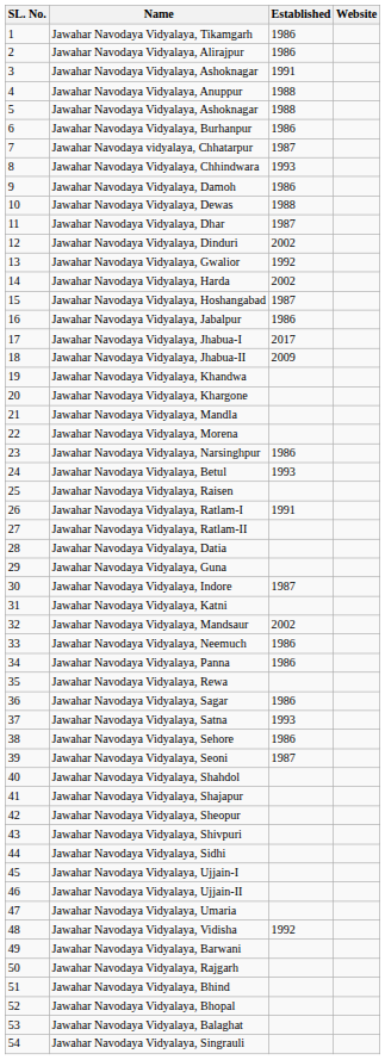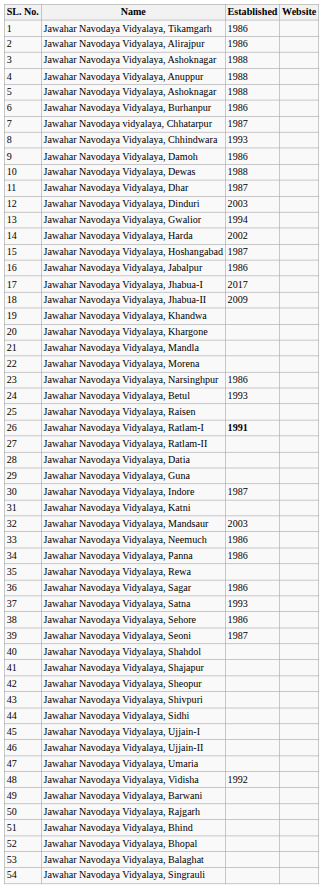 <table class="wikitable sortable mw-collapsible">
 <tr>
 <th>SL. No.</th>
 <th>Name</th>
 <th>Established</th>
 <th>Website</th>
 </tr>
 <tr>
 <td>1</td>
 <td>Jawahar Navodaya Vidyalaya, Tikamgarh</td>
 <td>1986</td>
 <td></td>
 </tr>
 <tr>
 <td>2</td>
 <td>Jawahar Navodaya Vidyalaya, Alirajpur</td>
 <td>1986</td>
 <td></td>
 </tr>
 <tr>
 <td>3</td>
 <td>Jawahar Navodaya Vidyalaya, Ashoknagar</td>
-<td>1991</td>
+<td>1988</td>
 <td></td>
 </tr>
 <tr>
 <td>4</td>
 <td>Jawahar Navodaya Vidyalaya, Anuppur</td>
 <td>1988</td>
 <td></td>
 </tr>
 <tr>
 <td>5</td>
 <td>Jawahar Navodaya Vidyalaya, Ashoknagar</td>
 <td>1988</td>
 <td></td>
 </tr>
 <tr>
 <td>6</td>
 <td>Jawahar Navodaya Vidyalaya, Burhanpur</td>
 <td>1986</td>
 <td></td>
 </tr>
 <tr>
 <td>7</td>
 <td>Jawahar Navodaya vidyalaya, Chhatarpur</td>
 <td>1987</td>
 <td></td>
 </tr>
 <tr>
 <td>8</td>
 <td>Jawahar Navodaya Vidyalaya, Chhindwara</td>
 <td>1993</td>
 <td></td>
 </tr>
 <tr>
 <td>9</td>
 <td>Jawahar Navodaya Vidyalaya, Damoh</td>
 <td>1986</td>
 <td></td>
 </tr>
 <tr>
 <td>10</td>
 <td>Jawahar Navodaya Vidyalaya, Dewas</td>
 <td>1988</td>
 <td></td>
 </tr>
 <tr>
 <td>11</td>
 <td>Jawahar Navodaya Vidyalaya, Dhar</td>
 <td>1987</td>
 <td></td>
 </tr>
 <tr>
 <td>12</td>
 <td>Jawahar Navodaya Vidyalaya, Dinduri</td>
-<td>2002</td>
+<td>2003</td>
 <td></td>
 </tr>
 <tr>
 <td>13</td>
 <td>Jawahar Navodaya Vidyalaya, Gwalior</td>
-<td>1992</td>
+<td>1994</td>
 <td></td>
 </tr>
 <tr>
 <td>14</td>
 <td>Jawahar Navodaya Vidyalaya, Harda</td>
 <td>2002</td>
 <td></td>
 </tr>
 <tr>
 <td>15</td>
 <td>Jawahar Navodaya Vidyalaya, Hoshangabad</td>
 <td>1987</td>
 <td></td>
 </tr>
 <tr>
 <td>16</td>
 <td>Jawahar Navodaya Vidyalaya, Jabalpur</td>
 <td>1986</td>
 <td></td>
 </tr>
 <tr>
 <td>17</td>
 <td>Jawahar Navodaya Vidyalaya, Jhabua-I</td>
 <td>2017</td>
 <td></td>
 </tr>
 <tr>
 <td>18</td>
 <td>Jawahar Navodaya Vidyalaya, Jhabua-II</td>
 <td>2009</td>
 <td></td>
 </tr>
 <tr>
 <td>19</td>
 <td>Jawahar Navodaya Vidyalaya, Khandwa</td>
 <td></td>
 <td></td>
 </tr>
 <tr>
 <td>20</td>
 <td>Jawahar Navodaya Vidyalaya, Khargone</td>
 <td></td>
 <td></td>
 </tr>
 <tr>
 <td>21</td>
 <td>Jawahar Navodaya Vidyalaya, Mandla</td>
 <td></td>
 <td></td>
 </tr>
 <tr>
 <td>22</td>
 <td>Jawahar Navodaya Vidyalaya, Morena</td>
 <td></td>
 <td></td>
 </tr>
 <tr>
 <td>23</td>
 <td>Jawahar Navodaya Vidyalaya, Narsinghpur</td>
 <td>1986</td>
 <td></td>
 </tr>
 <tr>
 <td>24</td>
 <td>Jawahar Navodaya Vidyalaya, Betul</td>
 <td>1993</td>
 <td></td>
 </tr>
 <tr>
 <td>25</td>
 <td>Jawahar Navodaya Vidyalaya, Raisen</td>
 <td></td>
 <td></td>
 </tr>
 <tr>
 <td>26</td>
 <td>Jawahar Navodaya Vidyalaya, Ratlam-I</td>
-<td>1991</td>
+<td><strong>1991</strong></td>
 <td></td>
 </tr>
 <tr>
 <td>27</td>
 <td>Jawahar Navodaya Vidyalaya, Ratlam-II</td>
 <td></td>
 <td></td>
 </tr>
 <tr>
 <td>28</td>
 <td>Jawahar Navodaya Vidyalaya, Datia</td>
 <td></td>
 <td></td>
 </tr>
 <tr>
 <td>29</td>
 <td>Jawahar Navodaya Vidyalaya, Guna</td>
 <td></td>
 <td></td>
 </tr>
 <tr>
 <td>30</td>
 <td>Jawahar Navodaya Vidyalaya, Indore</td>
 <td>1987</td>
 <td></td>
 </tr>
 <tr>
 <td>31</td>
 <td>Jawahar Navodaya Vidyalaya, Katni</td>
 <td></td>
 <td></td>
 </tr>
 <tr>
 <td>32</td>
 <td>Jawahar Navodaya Vidyalaya, Mandsaur</td>
-<td>2002</td>
+<td>2003</td>
 <td></td>
 </tr>
 <tr>
 <td>33</td>
 <td>Jawahar Navodaya Vidyalaya, Neemuch</td>
 <td>1986</td>
 <td></td>
 </tr>
 <tr>
 <td>34</td>
 <td>Jawahar Navodaya Vidyalaya, Panna</td>
 <td>1986</td>
 <td></td>
 </tr>
 <tr>
 <td>35</td>
 <td>Jawahar Navodaya Vidyalaya, Rewa</td>
 <td></td>
 <td></td>
 </tr>
 <tr>
 <td>36</td>
 <td>Jawahar Navodaya Vidyalaya, Sagar</td>
 <td>1986</td>
 <td></td>
 </tr>
 <tr>
 <td>37</td>
 <td>Jawahar Navodaya Vidyalaya, Satna</td>
 <td>1993</td>
 <td></td>
 </tr>
 <tr>
 <td>38</td>
 <td>Jawahar Navodaya Vidyalaya, Sehore</td>
 <td>1986</td>
 <td></td>
 </tr>
 <tr>
 <td>39</td>
 <td>Jawahar Navodaya Vidyalaya, Seoni</td>
 <td>1987</td>
 <td></td>
 </tr>
 <tr>
 <td>40</td>
 <td>Jawahar Navodaya Vidyalaya, Shahdol</td>
 <td></td>
 <td></td>
 </tr>
 <tr>
 <td>41</td>
 <td>Jawahar Navodaya Vidyalaya, Shajapur</td>
 <td></td>
 <td></td>
 </tr>
 <tr>
 <td>42</td>
 <td>Jawahar Navodaya Vidyalaya, Sheopur</td>
 <td></td>
 <td></td>
 </tr>
 <tr>
 <td>43</td>
 <td>Jawahar Navodaya Vidyalaya, Shivpuri</td>
 <td></td>
 <td></td>
 </tr>
 <tr>
 <td>44</td>
 <td>Jawahar Navodaya Vidyalaya, Sidhi</td>
 <td></td>
 <td></td>
 </tr>
 <tr>
 <td>45</td>
 <td>Jawahar Navodaya Vidyalaya, Ujjain-I</td>
 <td></td>
 <td></td>
 </tr>
 <tr>
 <td>46</td>
 <td>Jawahar Navodaya Vidyalaya, Ujjain-II</td>
 <td></td>
 <td></td>
 </tr>
 <tr>
 <td>47</td>
 <td>Jawahar Navodaya Vidyalaya, Umaria</td>
 <td></td>
 <td></td>
 </tr>
 <tr>
 <td>48</td>
 <td>Jawahar Navodaya Vidyalaya, Vidisha</td>
 <td>1992</td>
 <td></td>
 </tr>
 <tr>
 <td>49</td>
 <td>Jawahar Navodaya Vidyalaya, Barwani</td>
 <td></td>
 <td></td>
 </tr>
 <tr>
 <td>50</td>
 <td>Jawahar Navodaya Vidyalaya, Rajgarh</td>
 <td></td>
 <td></td>
 </tr>
 <tr>
 <td>51</td>
 <td>Jawahar Navodaya Vidyalaya, Bhind</td>
 <td></td>
 <td></td>
 </tr>
 <tr>
 <td>52</td>
 <td>Jawahar Navodaya Vidyalaya, Bhopal</td>
 <td></td>
 <td></td>
 </tr>
 <tr>
 <td>53</td>
 <td>Jawahar Navodaya Vidyalaya, Balaghat</td>
 <td></td>
 <td></td>
 </tr>
 <tr>
 <td>54</td>
 <td>Jawahar Navodaya Vidyalaya, Singrauli</td>
 <td></td>
 <td></td>
 </tr>
 </table>
